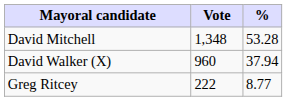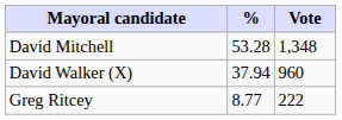 <table class="wikitable">
 <tr>
 <th style="background:#ddf; width:200px;">Mayoral candidate</th>
+<th style="background:#ddf; width:30px;">%</th>
 <th style="background:#ddf; width:50px;">Vote</th>
-<th style="background:#ddf; width:30px;">%</th>
 </tr>
 <tr>
 <td>David Mitchell</td>
+<td>53.28</td>
 <td>1,348</td>
-<td>53.28</td>
 </tr>
 <tr>
 <td>David Walker (X)</td>
+<td>37.94</td>
 <td>960</td>
-<td>37.94</td>
 </tr>
 <tr>
 <td>Greg Ritcey</td>
+<td>8.77</td>
 <td>222</td>
-<td>8.77</td>
 </tr>
 </table>
